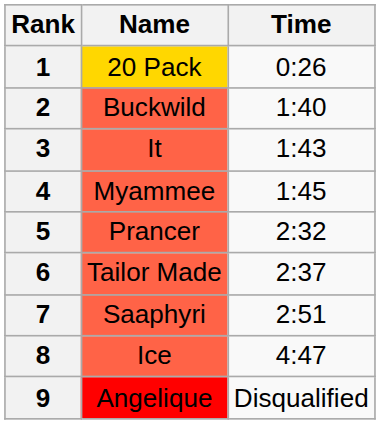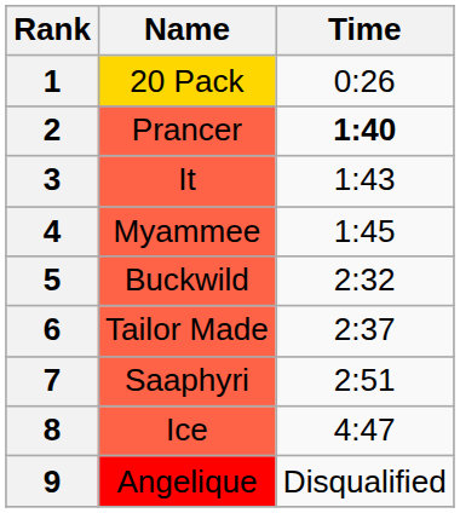 <table class="wikitable" style="margin:1em auto; text-align:center">
 <tr>
 <th>Rank</th>
 <th>Name</th>
 <th>Time</th>
 </tr>
 <tr>
 <th>1</th>
 <td style="background:gold;">20 Pack</td>
 <td>0:26</td>
 </tr>
 <tr>
 <th>2</th>
-<td style="background:tomato;">Buckwild</td>
-<td>1:40</td>
+<td style="background:tomato;">Prancer</td>
+<td><strong>1:40</strong></td>
 </tr>
 <tr>
 <th>3</th>
 <td style="background:tomato;">It</td>
 <td>1:43</td>
 </tr>
 <tr>
 <th>4</th>
 <td style="background:tomato;">Myammee</td>
 <td>1:45</td>
 </tr>
 <tr>
 <th>5</th>
-<td style="background:tomato;">Prancer</td>
+<td style="background:tomato;">Buckwild</td>
 <td>2:32</td>
 </tr>
 <tr>
 <th>6</th>
 <td style="background:tomato;">Tailor Made</td>
 <td>2:37</td>
 </tr>
 <tr>
 <th>7</th>
 <td style="background:tomato;">Saaphyri</td>
 <td>2:51</td>
 </tr>
 <tr>
 <th>8</th>
 <td style="background:tomato;">Ice</td>
 <td>4:47</td>
 </tr>
 <tr>
 <th>9</th>
 <td style="background:red;">Angelique</td>
 <td>Disqualified</td>
 </tr>
 </table>
